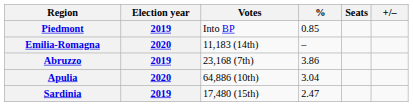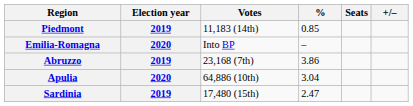 <table class=wikitable style="width:50%; border:1px #AAAAFF solid">
 <tr>
 <th width=19%>Region</th>
 <th width=13%>Election year</th>
 <th width=16%>Votes</th>
 <th width=7%>%</th>
 <th width=1%>Seats</th>
 <th width=6%>+/–</th>
 </tr>
 <tr>
 <th><a href='#'>Piedmont</a></th>
 <th><a href='#'>2019</a></th>
-<td>Into <a href='#'>BP</a></td>
+<td>11,183 (14th)</td>
 <td>0.85</td>
 <td></td>
 <td></td>
 </tr>
 <tr>
 <th><a href='#'>Emilia-Romagna</a></th>
 <th><a href='#'>2020</a></th>
-<td>11,183 (14th)</td>
+<td>Into <a href='#'>BP</a></td>
 <td>–</td>
 <td></td>
 <td></td>
 </tr>
 <tr>
 <th><a href='#'>Abruzzo</a></th>
 <th><a href='#'>2019</a></th>
 <td>23,168 (7th)</td>
 <td>3.86</td>
 <td></td>
 <td></td>
 </tr>
 <tr>
 <th><a href='#'>Apulia</a></th>
 <th><a href='#'>2020</a></th>
 <td>64,886 (10th)</td>
 <td>3.04</td>
 <td></td>
 <td></td>
 </tr>
 <tr>
 <th><a href='#'>Sardinia</a></th>
 <th><a href='#'>2019</a></th>
 <td>17,480 (15th)</td>
 <td>2.47</td>
 <td></td>
 <td></td>
 </tr>
 </table>
